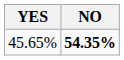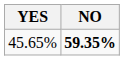 <table class="wikitable">
 <tr>
 <th>YES</th>
 <th>NO</th>
 </tr>
 <tr>
 <td>45.65%</td>
-<td><strong>54.35%</strong></td>
+<td><strong>59.35%</strong></td>
 </tr>
 </table>
